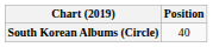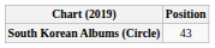 <table class="wikitable sortable plainrowheaders" style="text-align:center">
 <tr>
 <th scope="col">Chart (2019)</th>
 <th scope="col">Position</th>
 </tr>
 <tr>
 <th scope="row">South Korean Albums (Circle)</th>
-<td>40</td>
+<td>43</td>
 </tr>
 </table>
